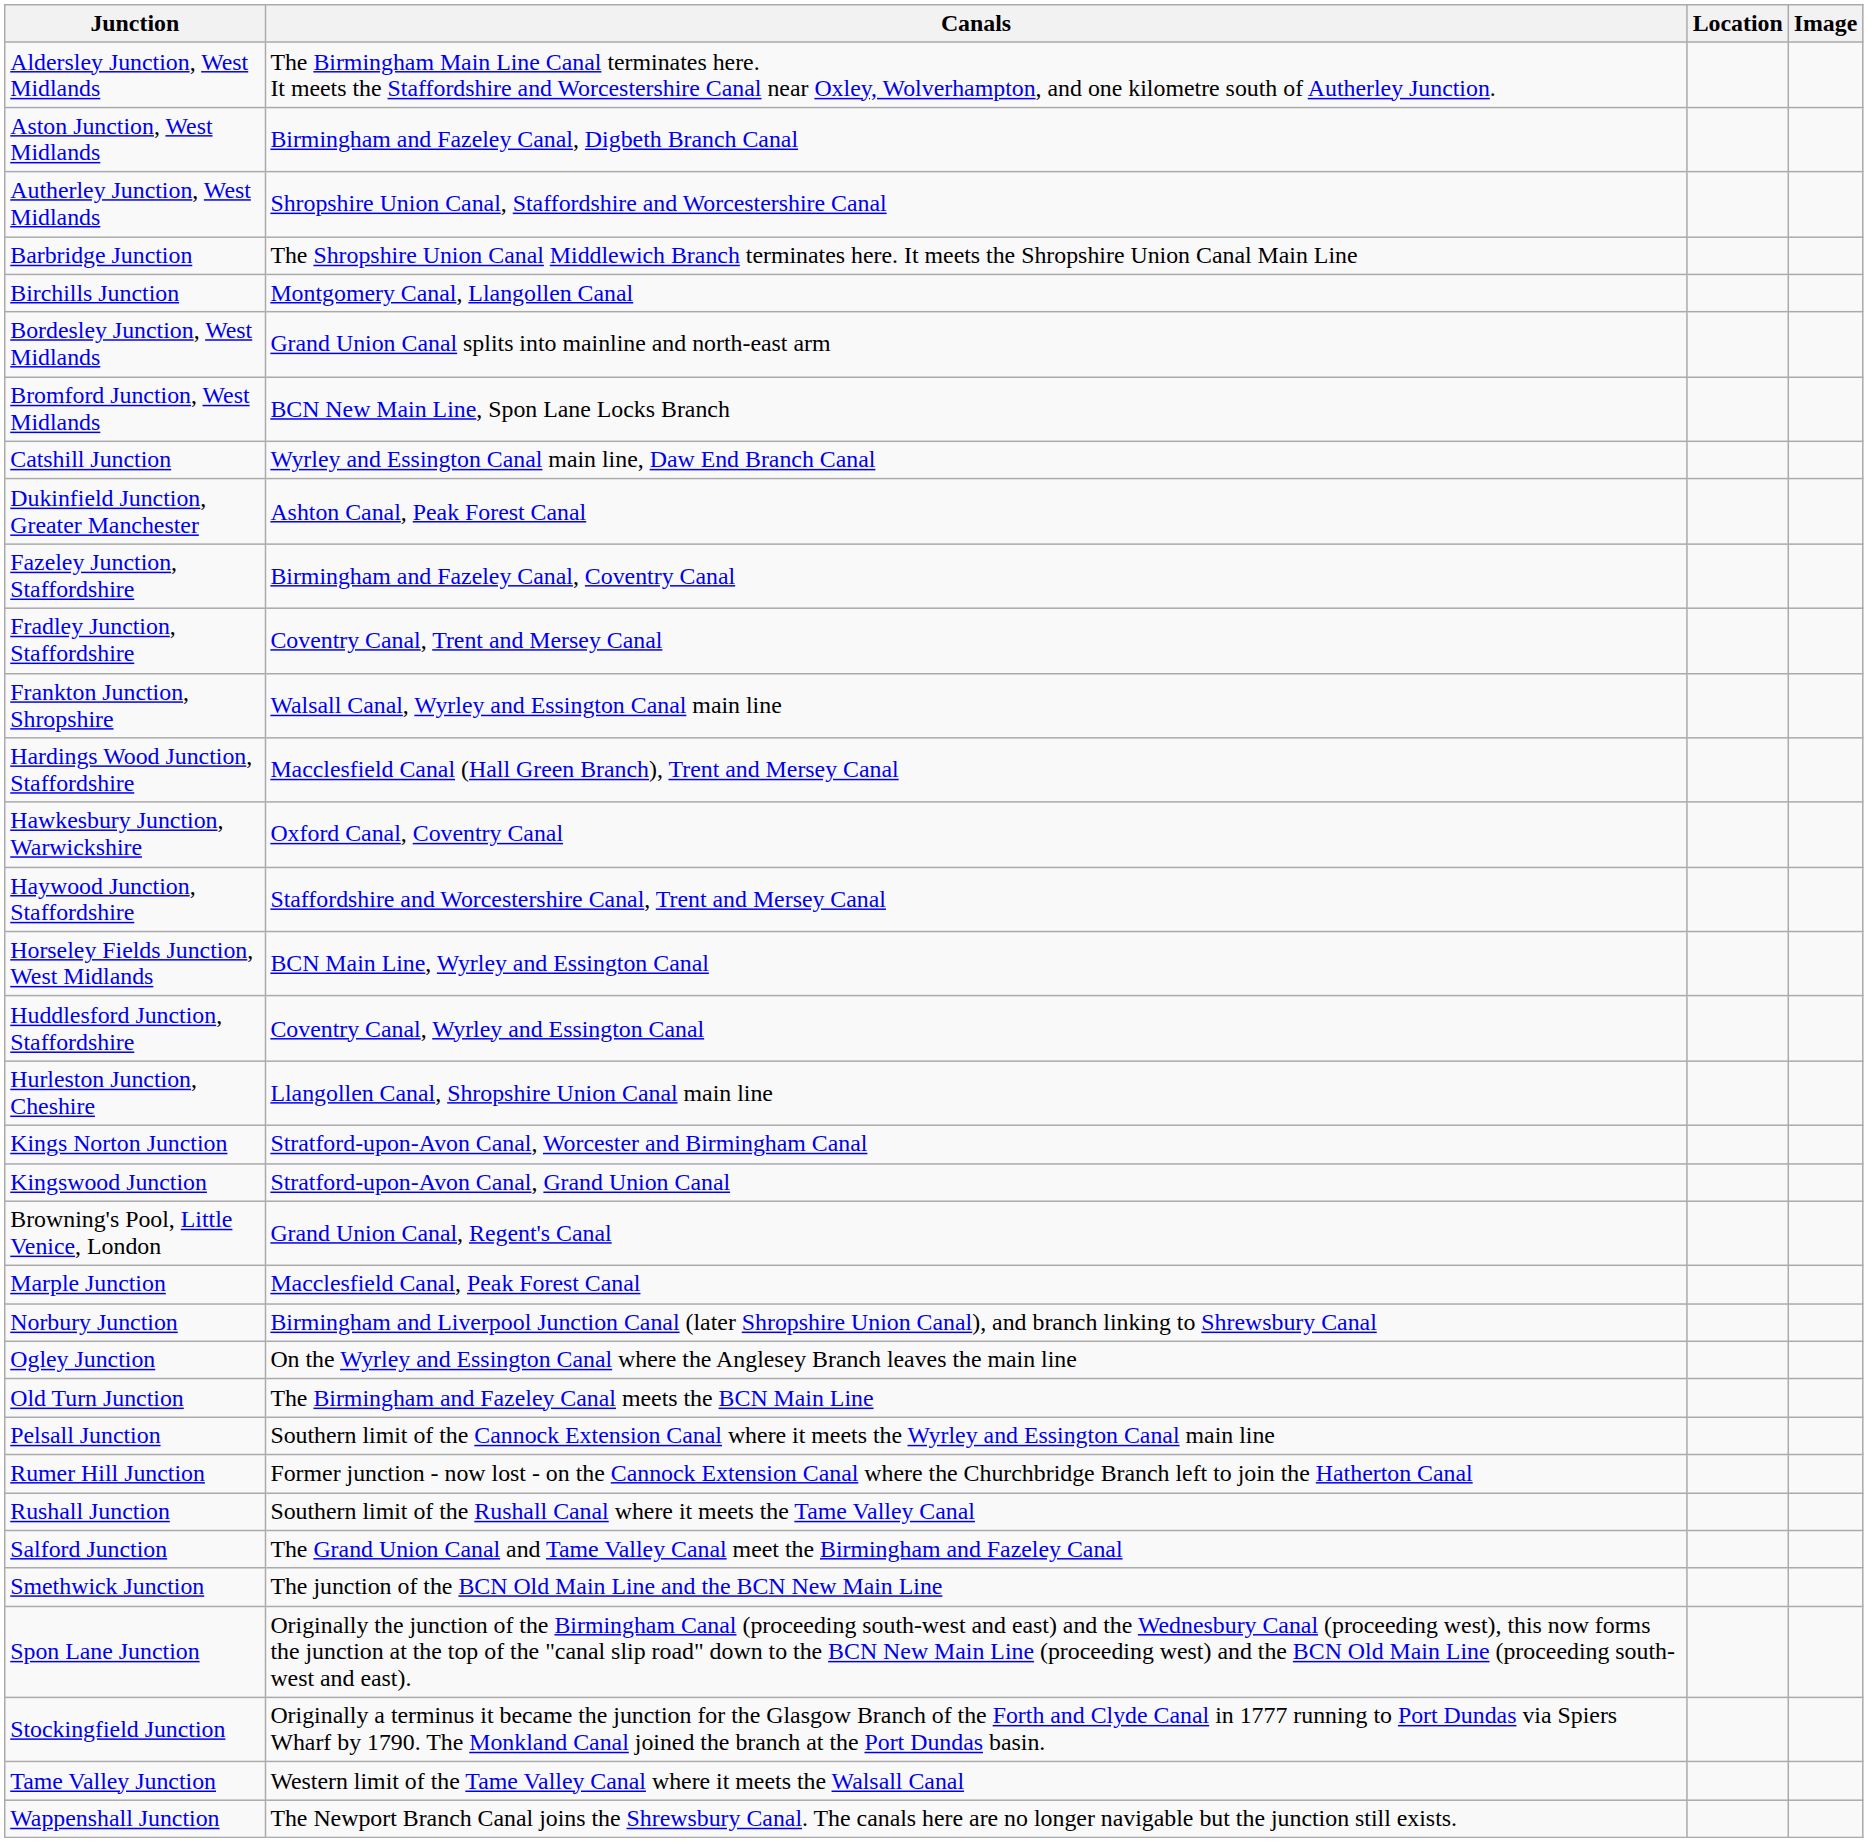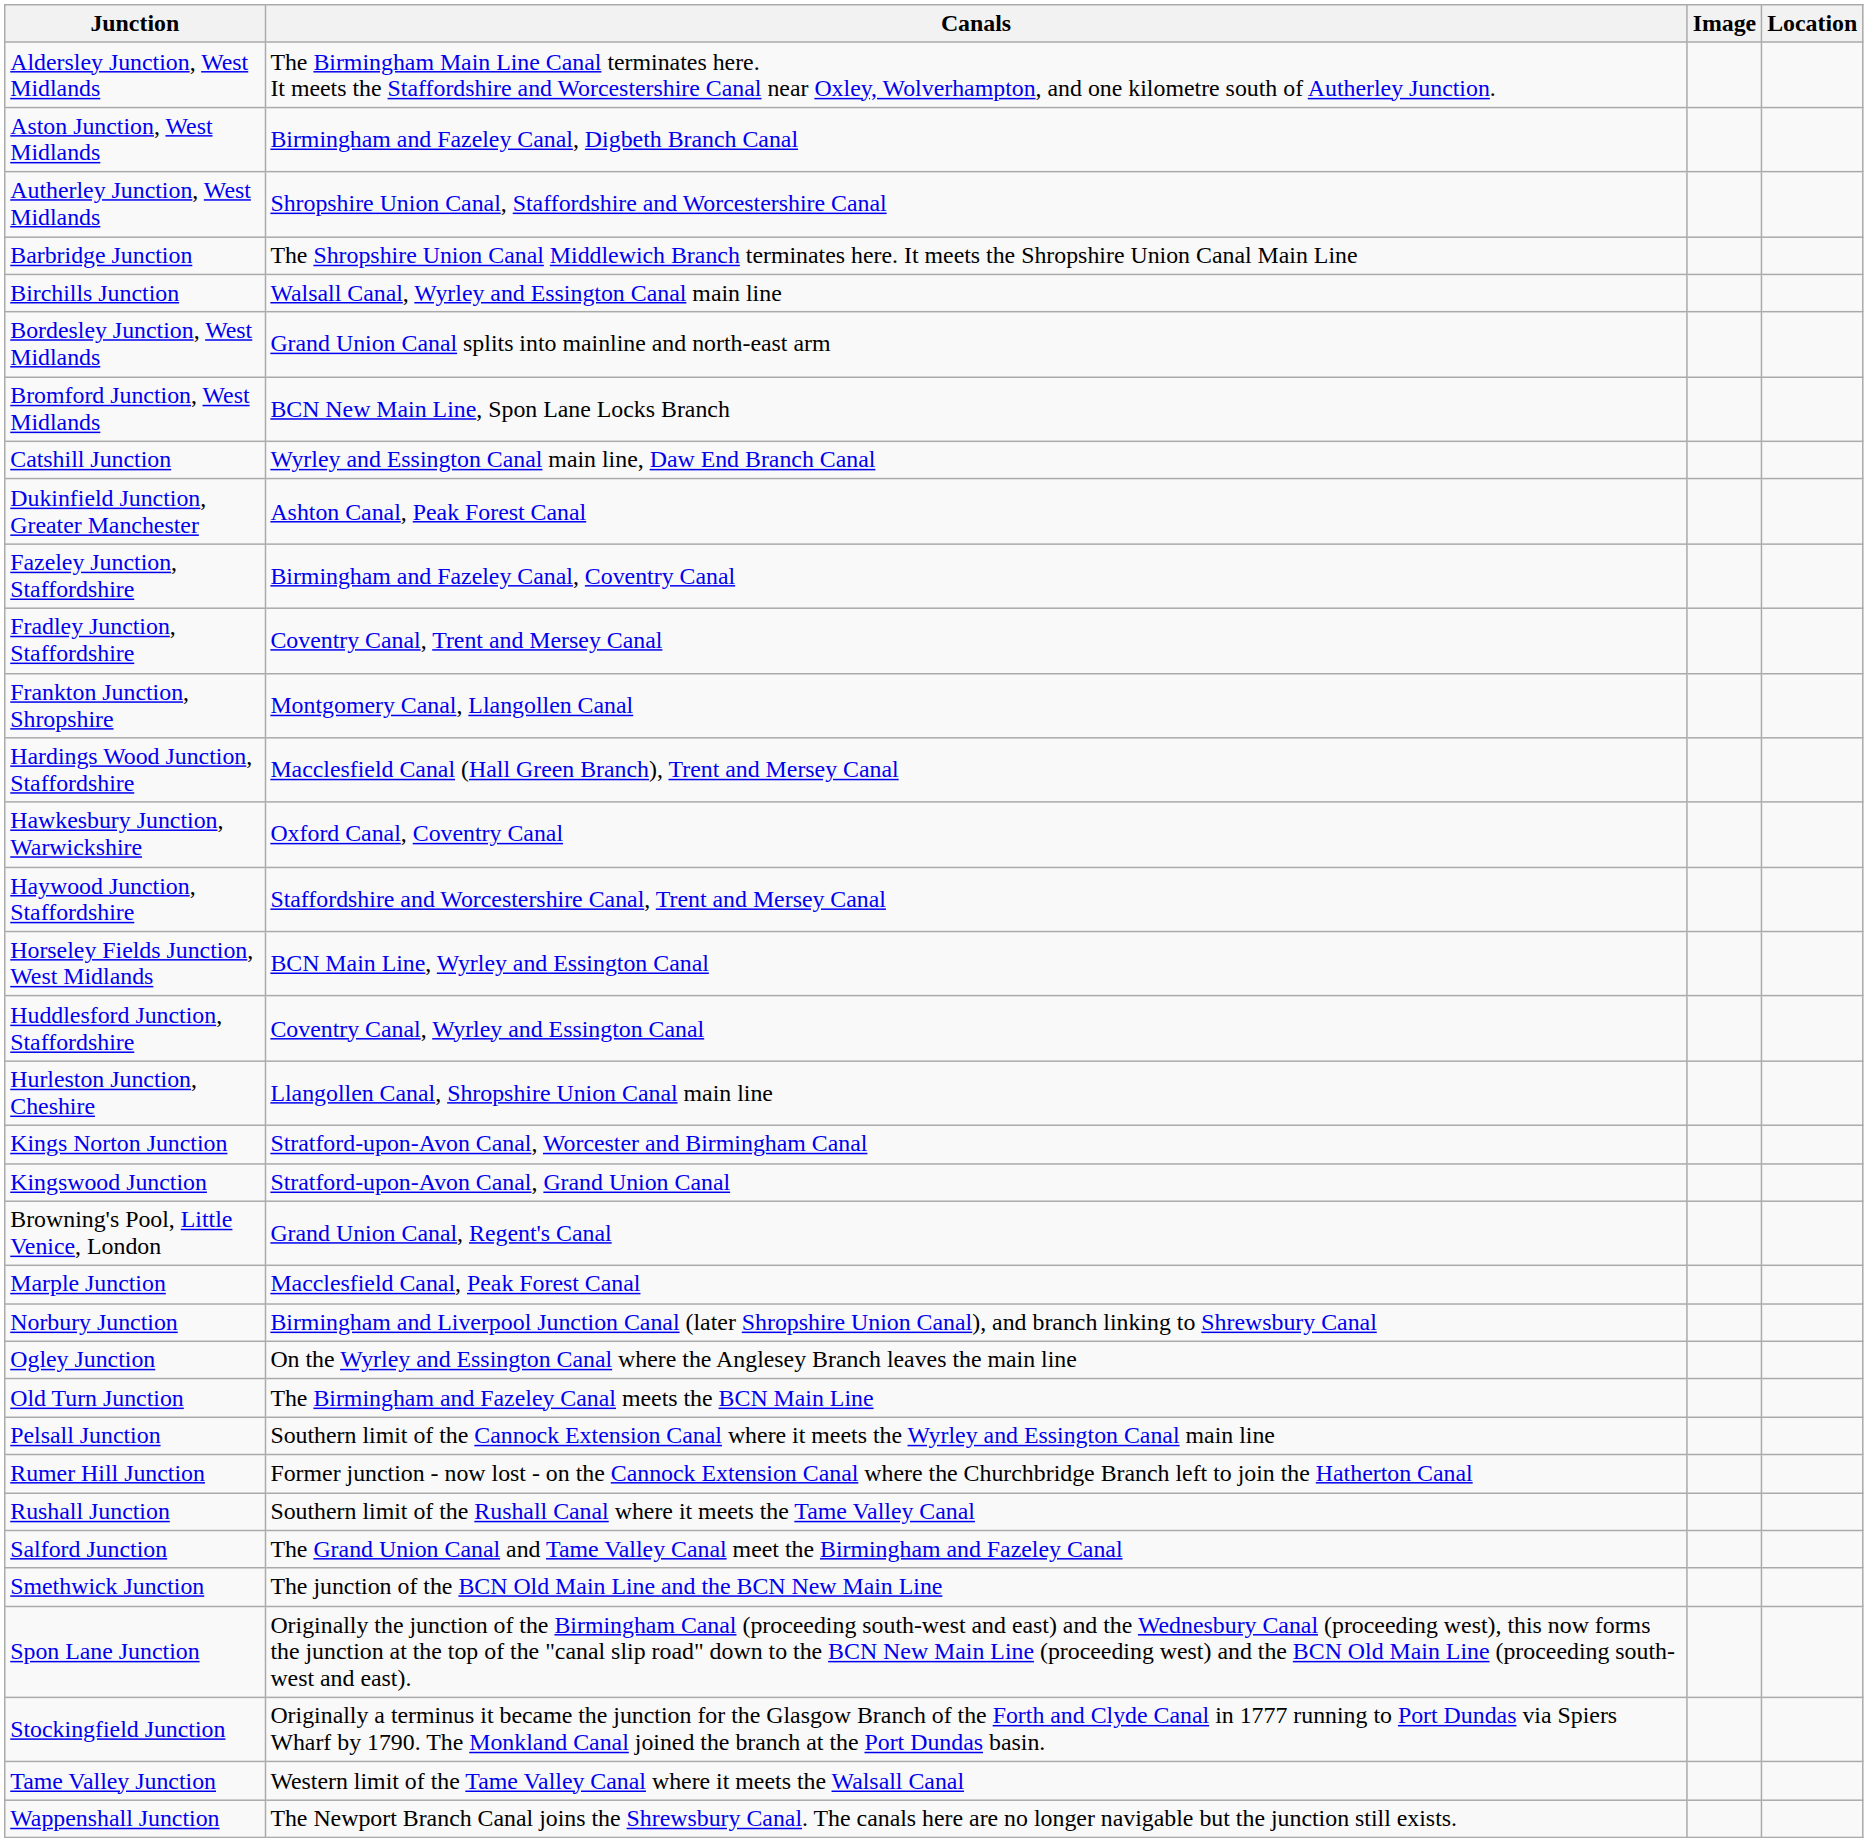 <table class="wikitable">
 <tr>
 <th>Junction</th>
 <th>Canals</th>
+<th>Image</th>
 <th>Location</th>
-<th>Image</th>
 </tr>
 <tr>
 <td><a href='#'>Aldersley Junction</a>, <a href='#'>West Midlands</a></td>
 <td>The <a href='#'>Birmingham Main Line Canal</a> terminates here.<br>It meets the <a href='#'>Staffordshire and Worcestershire Canal</a> near <a href='#'>Oxley, Wolverhampton</a>, and one kilometre south of <a href='#'>Autherley Junction</a>.</td>
 <td></td>
 <td></td>
 </tr>
 <tr>
 <td><a href='#'>Aston Junction</a>, <a href='#'>West Midlands</a></td>
 <td><a href='#'>Birmingham and Fazeley Canal</a>, <a href='#'>Digbeth Branch Canal</a></td>
 <td></td>
 <td></td>
 </tr>
 <tr>
 <td><a href='#'>Autherley Junction</a>, <a href='#'>West Midlands</a></td>
 <td><a href='#'>Shropshire Union Canal</a>, <a href='#'>Staffordshire and Worcestershire Canal</a></td>
 <td></td>
 <td></td>
 </tr>
 <tr>
 <td><a href='#'>Barbridge Junction</a></td>
 <td>The <a href='#'>Shropshire Union Canal</a> <a href='#'>Middlewich Branch</a> terminates here. It meets the Shropshire Union Canal Main Line</td>
 <td></td>
 <td></td>
 </tr>
 <tr>
 <td><a href='#'>Birchills Junction</a></td>
-<td><a href='#'>Montgomery Canal</a>, <a href='#'>Llangollen Canal</a></td>
+<td><a href='#'>Walsall Canal</a>, <a href='#'>Wyrley and Essington Canal</a> main line</td>
 <td></td>
 <td></td>
 </tr>
 <tr>
 <td><a href='#'>Bordesley Junction</a>, <a href='#'>West Midlands</a></td>
 <td><a href='#'>Grand Union Canal</a> splits into mainline and north-east arm</td>
 <td></td>
 <td></td>
 </tr>
 <tr>
 <td><a href='#'>Bromford Junction</a>, <a href='#'>West Midlands</a></td>
 <td><a href='#'>BCN New Main Line</a>, Spon Lane Locks Branch</td>
 <td></td>
 <td></td>
 </tr>
 <tr>
 <td><a href='#'>Catshill Junction</a></td>
 <td><a href='#'>Wyrley and Essington Canal</a> main line, <a href='#'>Daw End Branch Canal</a></td>
 <td></td>
 <td></td>
 </tr>
 <tr>
 <td><a href='#'>Dukinfield Junction</a>, <a href='#'>Greater Manchester</a></td>
 <td><a href='#'>Ashton Canal</a>, <a href='#'>Peak Forest Canal</a></td>
 <td></td>
 <td></td>
 </tr>
 <tr>
 <td><a href='#'>Fazeley Junction</a>, <a href='#'>Staffordshire</a></td>
 <td><a href='#'>Birmingham and Fazeley Canal</a>, <a href='#'>Coventry Canal</a></td>
 <td></td>
 <td></td>
 </tr>
 <tr>
 <td><a href='#'>Fradley Junction</a>, <a href='#'>Staffordshire</a></td>
 <td><a href='#'>Coventry Canal</a>, <a href='#'>Trent and Mersey Canal</a></td>
 <td></td>
 <td></td>
 </tr>
 <tr>
 <td><a href='#'>Frankton Junction</a>, <a href='#'>Shropshire</a></td>
-<td><a href='#'>Walsall Canal</a>, <a href='#'>Wyrley and Essington Canal</a> main line</td>
+<td><a href='#'>Montgomery Canal</a>, <a href='#'>Llangollen Canal</a></td>
 <td></td>
 <td></td>
 </tr>
 <tr>
 <td><a href='#'>Hardings Wood Junction</a>, <a href='#'>Staffordshire</a></td>
 <td><a href='#'>Macclesfield Canal</a> (<a href='#'>Hall Green Branch</a>), <a href='#'>Trent and Mersey Canal</a></td>
 <td></td>
 <td></td>
 </tr>
 <tr>
 <td><a href='#'>Hawkesbury Junction</a>, <a href='#'>Warwickshire</a></td>
 <td><a href='#'>Oxford Canal</a>, <a href='#'>Coventry Canal</a></td>
 <td></td>
 <td></td>
 </tr>
 <tr>
 <td><a href='#'>Haywood Junction</a>, <a href='#'>Staffordshire</a></td>
 <td><a href='#'>Staffordshire and Worcestershire Canal</a>, <a href='#'>Trent and Mersey Canal</a></td>
 <td></td>
 <td></td>
 </tr>
 <tr>
 <td><a href='#'>Horseley Fields Junction</a>, <a href='#'>West Midlands</a></td>
 <td><a href='#'>BCN Main Line</a>, <a href='#'>Wyrley and Essington Canal</a></td>
 <td></td>
 <td></td>
 </tr>
 <tr>
 <td><a href='#'>Huddlesford Junction</a>, <a href='#'>Staffordshire</a></td>
 <td><a href='#'>Coventry Canal</a>, <a href='#'>Wyrley and Essington Canal</a></td>
 <td></td>
 <td></td>
 </tr>
 <tr>
 <td><a href='#'>Hurleston Junction</a>, <a href='#'>Cheshire</a></td>
 <td><a href='#'>Llangollen Canal</a>, <a href='#'>Shropshire Union Canal</a> main line</td>
 <td></td>
 <td></td>
 </tr>
 <tr>
 <td><a href='#'>Kings Norton Junction</a></td>
 <td><a href='#'>Stratford-upon-Avon Canal</a>, <a href='#'>Worcester and Birmingham Canal</a></td>
 <td></td>
 <td></td>
 </tr>
 <tr>
 <td><a href='#'>Kingswood Junction</a></td>
 <td><a href='#'>Stratford-upon-Avon Canal</a>, <a href='#'>Grand Union Canal</a></td>
 <td></td>
 <td></td>
 </tr>
 <tr>
 <td>Browning's Pool, <a href='#'>Little Venice</a>, London</td>
 <td><a href='#'>Grand Union Canal</a>, <a href='#'>Regent's Canal</a></td>
 <td></td>
 <td></td>
 </tr>
 <tr>
 <td><a href='#'>Marple Junction</a></td>
 <td><a href='#'>Macclesfield Canal</a>, <a href='#'>Peak Forest Canal</a></td>
 <td></td>
 <td></td>
 </tr>
 <tr>
 <td><a href='#'>Norbury Junction</a></td>
 <td><a href='#'>Birmingham and Liverpool Junction Canal</a> (later <a href='#'>Shropshire Union Canal</a>), and branch linking to <a href='#'>Shrewsbury Canal</a></td>
 <td></td>
 <td></td>
 </tr>
 <tr>
 <td><a href='#'>Ogley Junction</a></td>
 <td>On the <a href='#'>Wyrley and Essington Canal</a> where the Anglesey Branch leaves the main line</td>
 <td></td>
 <td></td>
 </tr>
 <tr>
 <td><a href='#'>Old Turn Junction</a></td>
 <td>The <a href='#'>Birmingham and Fazeley Canal</a> meets the <a href='#'>BCN Main Line</a></td>
 <td></td>
 <td></td>
 </tr>
 <tr>
 <td><a href='#'>Pelsall Junction</a></td>
 <td>Southern limit of the <a href='#'>Cannock Extension Canal</a> where it meets the <a href='#'>Wyrley and Essington Canal</a> main line</td>
 <td></td>
 <td></td>
 </tr>
 <tr>
 <td><a href='#'>Rumer Hill Junction</a></td>
 <td>Former junction - now lost - on the <a href='#'>Cannock Extension Canal</a> where the Churchbridge Branch left to join the <a href='#'>Hatherton Canal</a></td>
 <td></td>
 <td></td>
 </tr>
 <tr>
 <td><a href='#'>Rushall Junction</a></td>
 <td>Southern limit of the <a href='#'>Rushall Canal</a> where it meets the <a href='#'>Tame Valley Canal</a></td>
 <td></td>
 <td></td>
 </tr>
 <tr>
 <td><a href='#'>Salford Junction</a></td>
 <td>The <a href='#'>Grand Union Canal</a> and <a href='#'>Tame Valley Canal</a> meet the <a href='#'>Birmingham and Fazeley Canal</a></td>
 <td></td>
 <td></td>
 </tr>
 <tr>
 <td><a href='#'>Smethwick Junction</a></td>
 <td>The junction of the <a href='#'>BCN Old Main Line and the BCN New Main Line</a></td>
 <td></td>
 <td></td>
 </tr>
 <tr>
 <td><a href='#'>Spon Lane Junction</a></td>
 <td>Originally the junction of the <a href='#'>Birmingham Canal</a> (proceeding south-west and east) and the <a href='#'>Wednesbury Canal</a> (proceeding west), this now forms the junction at the top of the "canal slip road" down to the <a href='#'>BCN New Main Line</a> (proceeding west) and the <a href='#'>BCN Old Main Line</a> (proceeding south-west and east).</td>
 <td></td>
 <td></td>
 </tr>
 <tr>
 <td><a href='#'>Stockingfield Junction</a></td>
 <td>Originally a terminus it became the junction for the Glasgow Branch of the <a href='#'>Forth and Clyde Canal</a> in 1777 running to <a href='#'>Port Dundas</a> via Spiers Wharf by 1790. The <a href='#'>Monkland Canal</a> joined the branch at the <a href='#'>Port Dundas</a> basin.</td>
 <td></td>
 <td></td>
 </tr>
 <tr>
 <td><a href='#'>Tame Valley Junction</a></td>
 <td>Western limit of the <a href='#'>Tame Valley Canal</a> where it meets the <a href='#'>Walsall Canal</a></td>
 <td></td>
 <td></td>
 </tr>
 <tr>
 <td><a href='#'>Wappenshall Junction</a></td>
 <td>The Newport Branch Canal joins the <a href='#'>Shrewsbury Canal</a>. The canals here are no longer navigable but the junction still exists.</td>
 <td></td>
 <td></td>
 </tr>
 </table>
